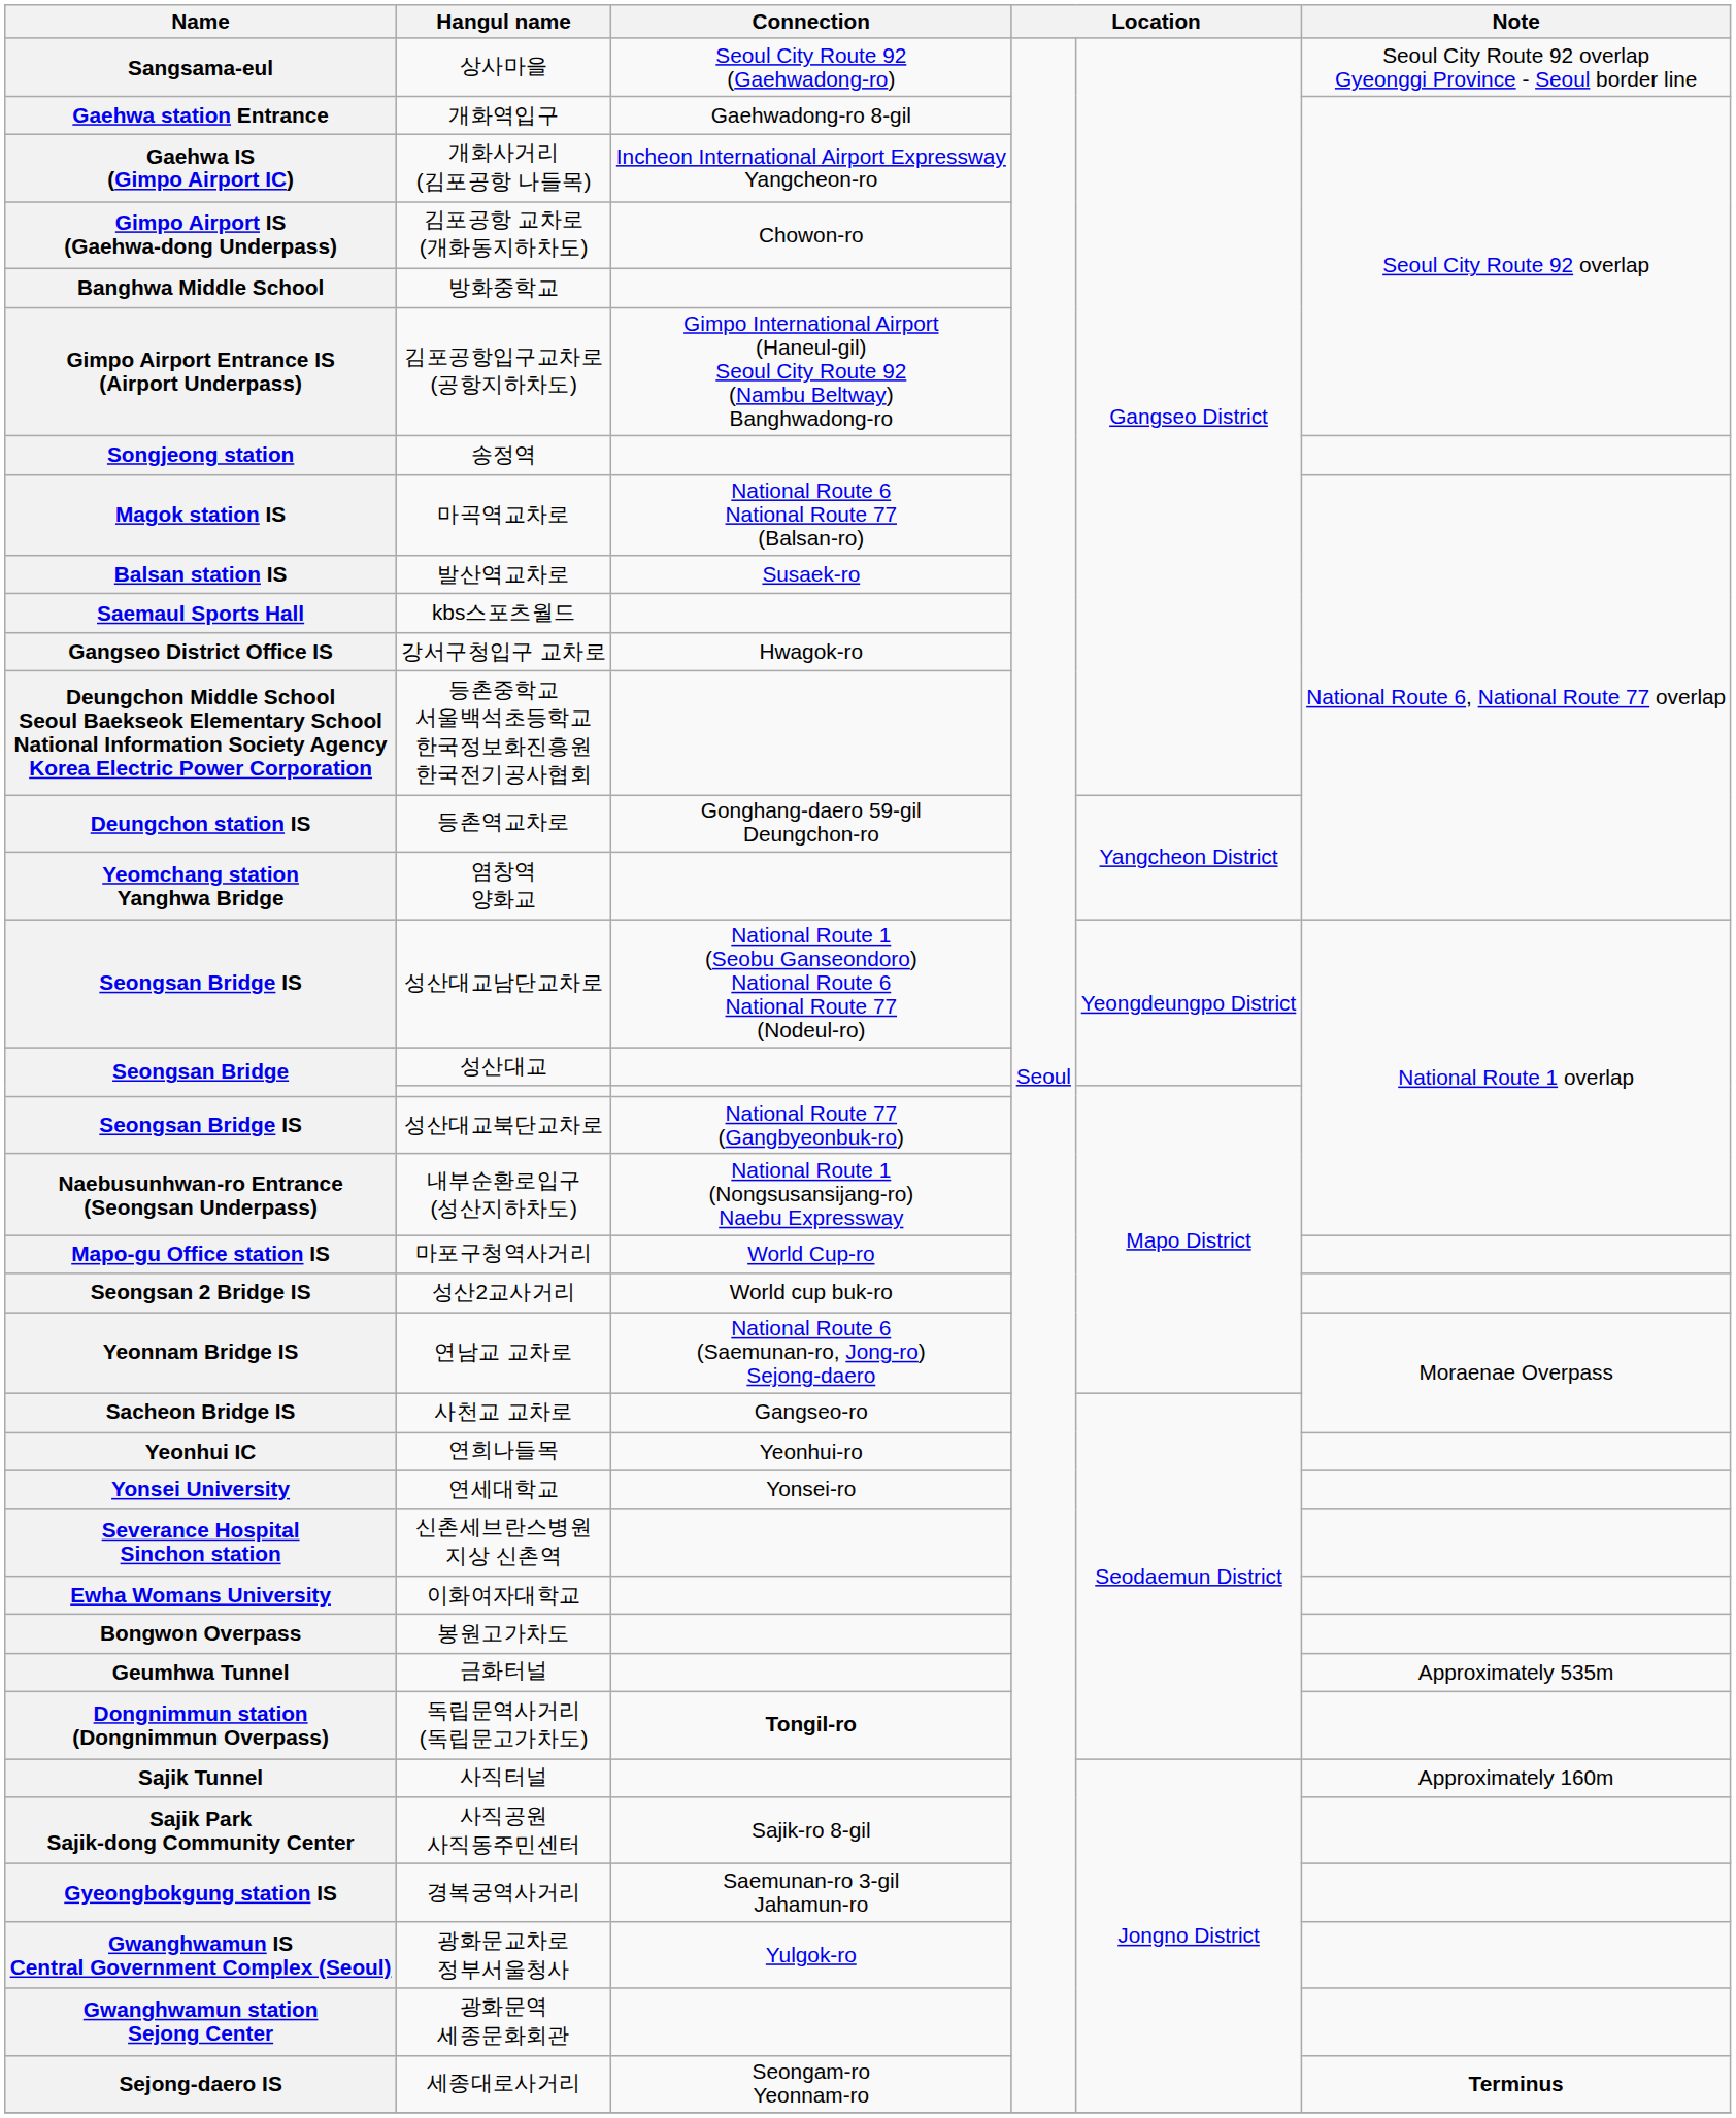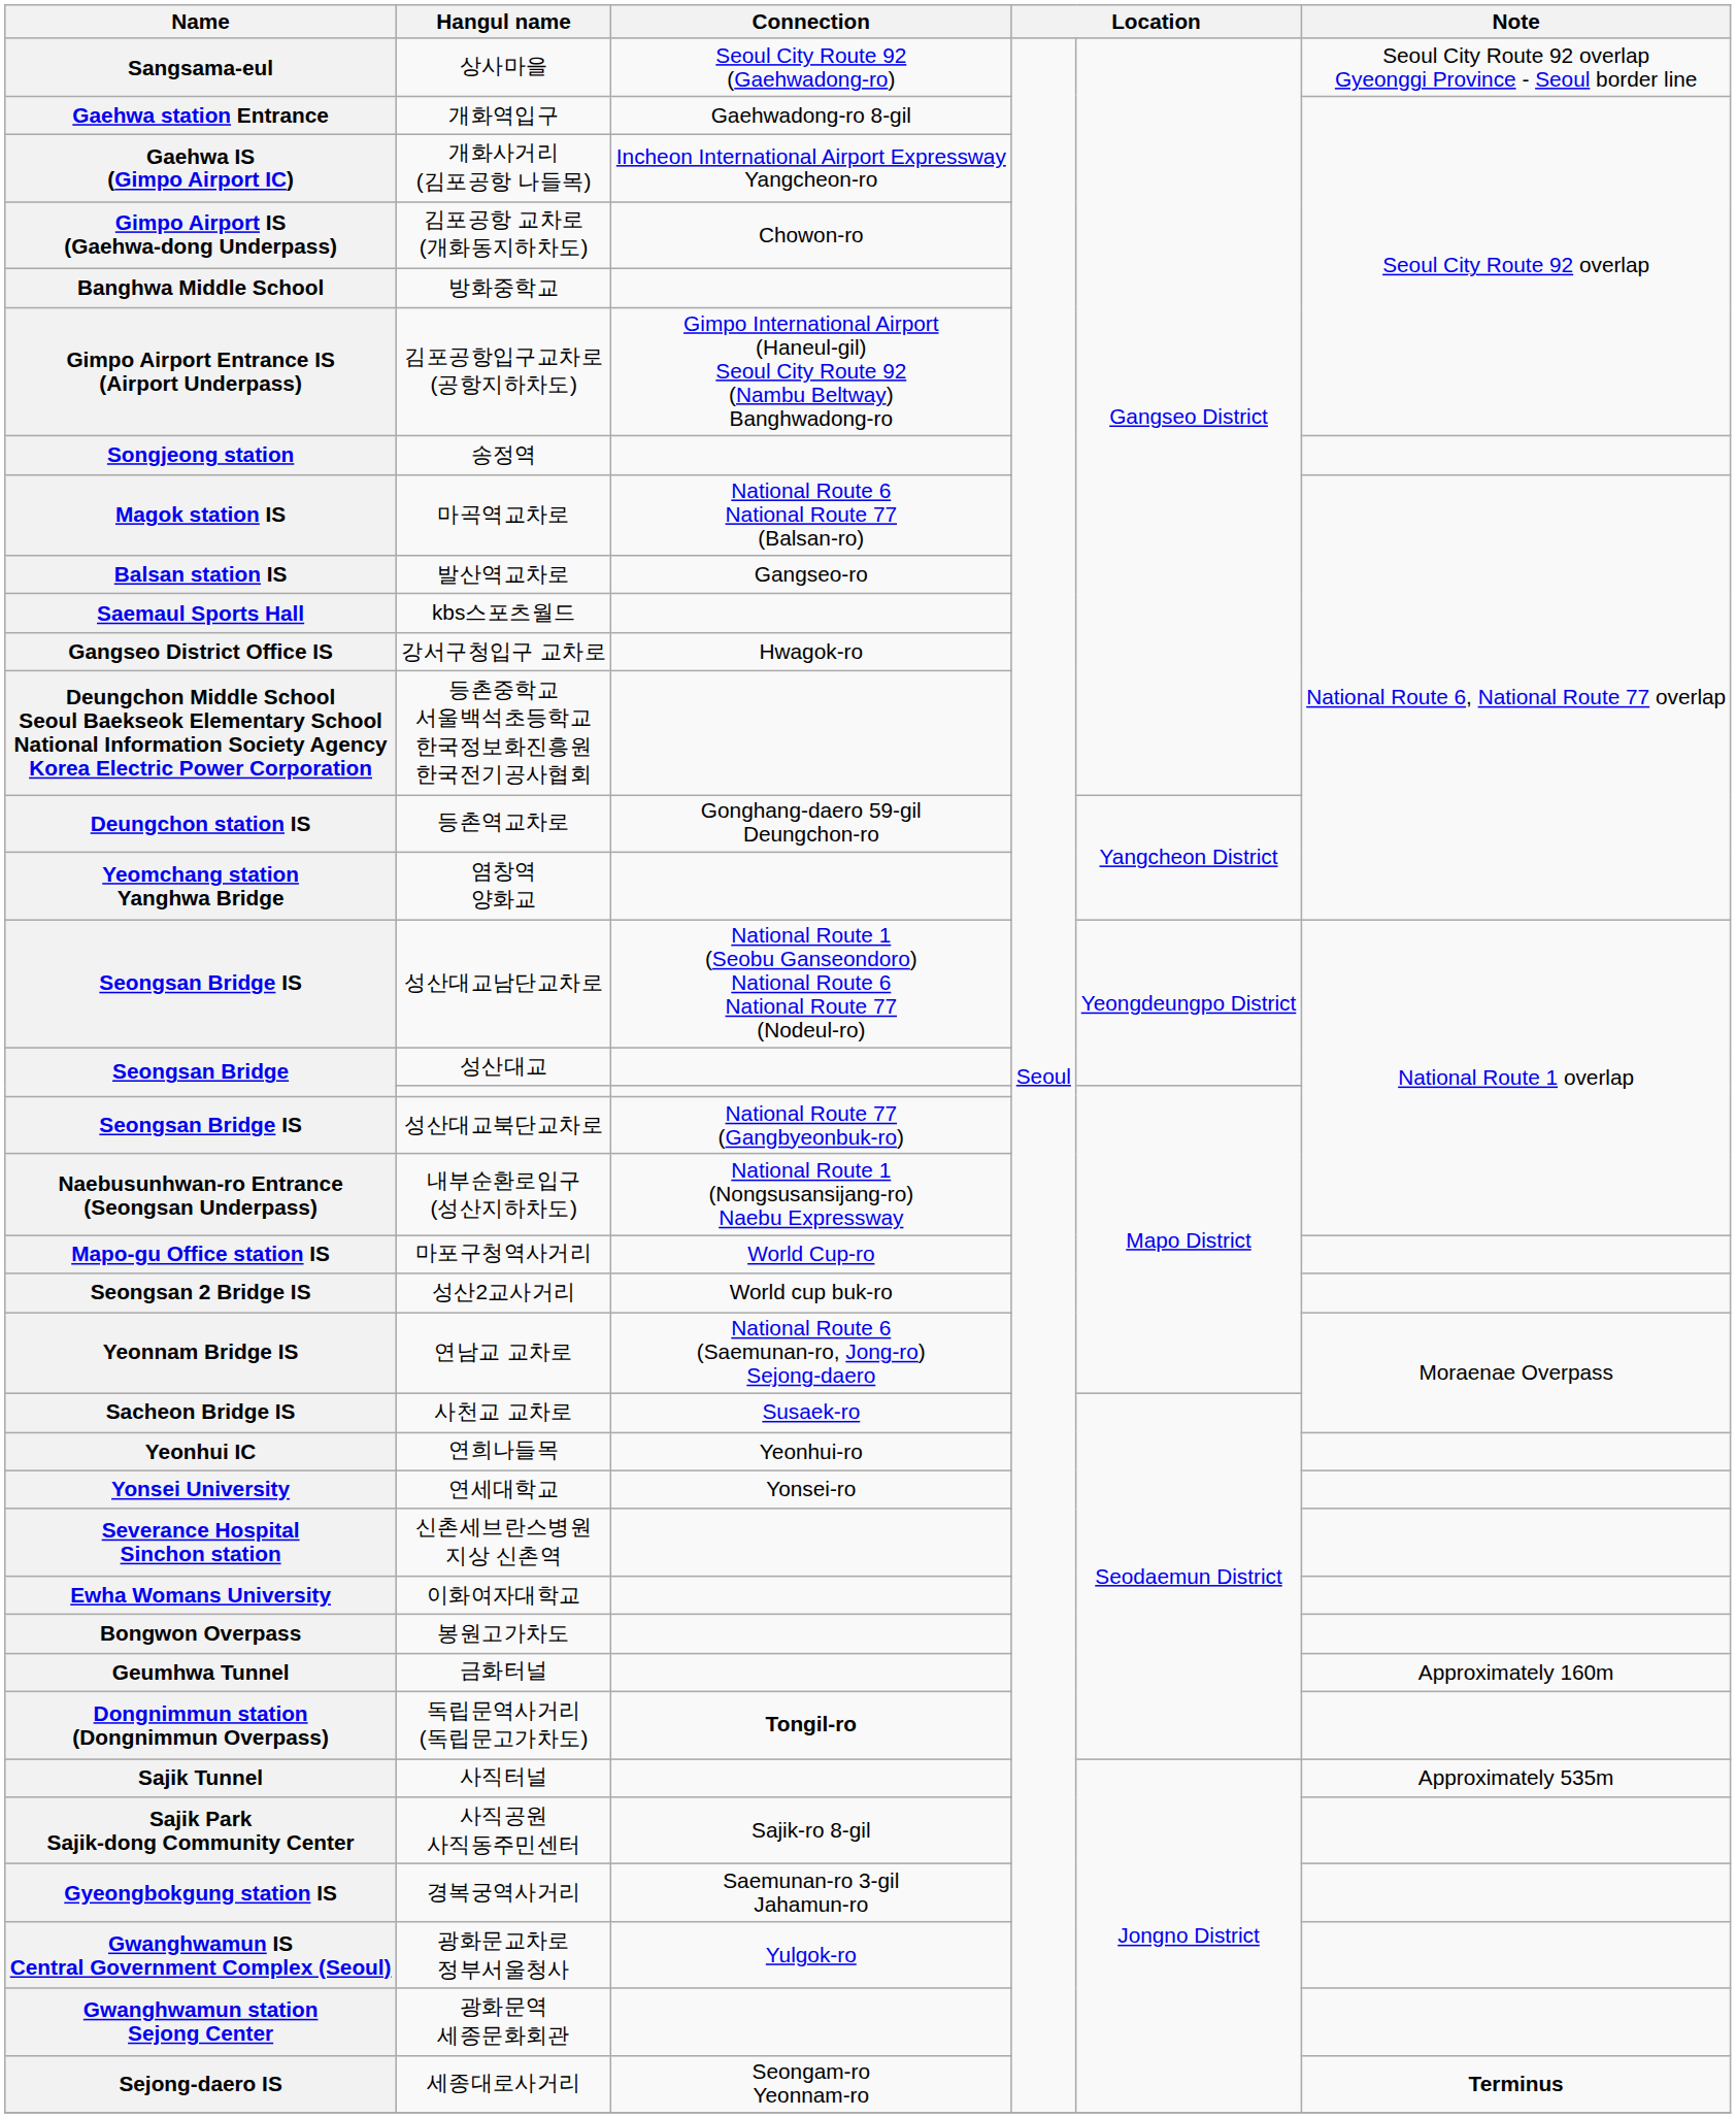 <table class="wikitable" style="font-size: 85%; text-align: center;">
 <tr>
 <th>Name </th>
 <th>Hangul name</th>
 <th>Connection</th>
 <th colspan="2">Location</th>
 <th>Note</th>
 </tr>
 <tr>
 <th>Sangsama-eul</th>
 <td>상사마을</td>
 <td><a href='#'>Seoul City Route 92</a><br>(<a href='#'>Gaehwadong-ro</a>)</td>
 <td rowspan=36><a href='#'>Seoul</a></td>
 <td rowspan=12><a href='#'>Gangseo District</a></td>
 <td>Seoul City Route 92 overlap<br><a href='#'>Gyeonggi Province</a> - <a href='#'>Seoul</a> border line</td>
 </tr>
 <tr>
 <th><a href='#'>Gaehwa station</a> Entrance</th>
 <td>개화역입구</td>
 <td>Gaehwadong-ro 8-gil</td>
 <td rowspan=5><a href='#'>Seoul City Route 92</a> overlap</td>
 </tr>
 <tr>
 <th>Gaehwa IS<br>(<a href='#'>Gimpo Airport IC</a>)</th>
 <td>개화사거리<br>(김포공항 나들목)</td>
 <td><a href='#'>Incheon International Airport Expressway</a><br>Yangcheon-ro</td>
 </tr>
 <tr>
 <th><a href='#'>Gimpo Airport</a> IS<br>(Gaehwa-dong Underpass)</th>
 <td>김포공항 교차로<br>(개화동지하차도)</td>
 <td>Chowon-ro</td>
 </tr>
 <tr>
 <th>Banghwa Middle School</th>
 <td>방화중학교</td>
 <td></td>
 </tr>
 <tr>
 <th>Gimpo Airport Entrance IS<br>(Airport Underpass)</th>
 <td>김포공항입구교차로<br>(공항지하차도)</td>
 <td><a href='#'>Gimpo International Airport</a><br>(Haneul-gil)<br><a href='#'>Seoul City Route 92</a><br>(<a href='#'>Nambu Beltway</a>)<br>Banghwadong-ro</td>
 </tr>
 <tr>
 <th><a href='#'>Songjeong station</a></th>
 <td>송정역</td>
 <td></td>
 <td></td>
 </tr>
 <tr>
 <th><a href='#'>Magok station</a> IS</th>
 <td>마곡역교차로</td>
 <td><a href='#'>National Route 6</a><br><a href='#'>National Route 77</a><br>(Balsan-ro)</td>
 <td rowspan=7><a href='#'>National Route 6</a>, <a href='#'>National Route 77</a> overlap</td>
 </tr>
 <tr>
 <th><a href='#'>Balsan station</a> IS</th>
 <td>발산역교차로</td>
-<td><a href='#'>Susaek-ro</a></td>
+<td>Gangseo-ro</td>
 </tr>
 <tr>
 <th><a href='#'>Saemaul Sports Hall</a></th>
 <td>kbs스포츠월드</td>
 <td></td>
 </tr>
 <tr>
 <th>Gangseo District Office IS</th>
 <td>강서구청입구 교차로</td>
 <td>Hwagok-ro</td>
 </tr>
 <tr>
 <th>Deungchon Middle School<br>Seoul Baekseok Elementary School<br>National Information Society Agency<br><a href='#'>Korea Electric Power Corporation</a></th>
 <td>등촌중학교<br>서울백석초등학교<br>한국정보화진흥원<br>한국전기공사협회</td>
 <td></td>
 </tr>
 <tr>
 <th><a href='#'>Deungchon station</a> IS</th>
 <td>등촌역교차로</td>
 <td>Gonghang-daero 59-gil<br>Deungchon-ro</td>
 <td rowspan=2><a href='#'>Yangcheon District</a></td>
 </tr>
 <tr>
 <th><a href='#'>Yeomchang station</a><br>Yanghwa Bridge</th>
 <td>염창역<br>양화교</td>
 <td></td>
 </tr>
 <tr>
 <th><a href='#'>Seongsan Bridge</a> IS</th>
 <td>성산대교남단교차로</td>
 <td><a href='#'>National Route 1</a><br>(<a href='#'>Seobu Ganseondoro</a>)<br><a href='#'>National Route 6</a><br><a href='#'>National Route 77</a><br>(Nodeul-ro)</td>
 <td rowspan=2><a href='#'>Yeongdeungpo District</a></td>
 <td rowspan=5><a href='#'>National Route 1</a> overlap</td>
 </tr>
 <tr>
 <th rowspan=2><a href='#'>Seongsan Bridge</a></th>
 <td>성산대교</td>
 <td></td>
 </tr>
 <tr>
 <td></td>
 <td></td>
 <td rowspan=6><a href='#'>Mapo District</a></td>
 </tr>
 <tr>
 <th><a href='#'>Seongsan Bridge</a> IS</th>
 <td>성산대교북단교차로</td>
 <td><a href='#'>National Route 77</a><br>(<a href='#'>Gangbyeonbuk-ro</a>)</td>
 </tr>
 <tr>
 <th>Naebusunhwan-ro Entrance<br>(Seongsan Underpass)</th>
 <td>내부순환로입구<br>(성산지하차도)</td>
 <td><a href='#'>National Route 1</a><br>(Nongsusansijang-ro)<br><a href='#'>Naebu Expressway</a></td>
 </tr>
 <tr>
 <th><a href='#'>Mapo-gu Office station</a> IS</th>
 <td>마포구청역사거리</td>
 <td><a href='#'>World Cup-ro</a></td>
 <td></td>
 </tr>
 <tr>
 <th>Seongsan 2 Bridge IS</th>
 <td>성산2교사거리</td>
 <td>World cup buk-ro</td>
 <td></td>
 </tr>
 <tr>
 <th>Yeonnam Bridge IS</th>
 <td>연남교 교차로</td>
 <td><a href='#'>National Route 6</a><br>(Saemunan-ro, <a href='#'>Jong-ro</a>)<br><a href='#'>Sejong-daero</a></td>
 <td rowspan=2>Moraenae Overpass</td>
 </tr>
 <tr>
 <th>Sacheon Bridge IS</th>
 <td>사천교 교차로</td>
-<td>Gangseo-ro</td>
+<td><a href='#'>Susaek-ro</a></td>
 <td rowspan=8><a href='#'>Seodaemun District</a></td>
 </tr>
 <tr>
 <th>Yeonhui IC</th>
 <td>연희나들목</td>
 <td>Yeonhui-ro</td>
 <td></td>
 </tr>
 <tr>
 <th><a href='#'>Yonsei University</a></th>
 <td>연세대학교</td>
 <td>Yonsei-ro</td>
 <td></td>
 </tr>
 <tr>
 <th><a href='#'>Severance Hospital</a><br><a href='#'>Sinchon station</a></th>
 <td>신촌세브란스병원<br>지상 신촌역</td>
 <td></td>
 <td></td>
 </tr>
 <tr>
 <th><a href='#'>Ewha Womans University</a></th>
 <td>이화여자대학교</td>
 <td></td>
 <td></td>
 </tr>
 <tr>
 <th>Bongwon Overpass</th>
 <td>봉원고가차도</td>
 <td></td>
 <td></td>
 </tr>
 <tr>
 <th>Geumhwa Tunnel</th>
 <td>금화터널</td>
 <td></td>
-<td>Approximately 535m</td>
+<td>Approximately 160m</td>
 </tr>
 <tr>
 <th><a href='#'>Dongnimmun station</a><br>(Dongnimmun Overpass)</th>
 <td>독립문역사거리<br>(독립문고가차도)</td>
 <td><strong>Tongil-ro</strong></td>
 <td></td>
 </tr>
 <tr>
 <th>Sajik Tunnel</th>
 <td>사직터널</td>
 <td></td>
 <td rowspan=6><a href='#'>Jongno District</a></td>
-<td>Approximately 160m</td>
+<td>Approximately 535m</td>
 </tr>
 <tr>
 <th>Sajik Park<br>Sajik-dong Community Center</th>
 <td>사직공원<br>사직동주민센터</td>
 <td>Sajik-ro 8-gil</td>
 <td></td>
 </tr>
 <tr>
 <th><a href='#'>Gyeongbokgung station</a> IS</th>
 <td>경복궁역사거리</td>
 <td>Saemunan-ro 3-gil<br>Jahamun-ro</td>
 <td></td>
 </tr>
 <tr>
 <th><a href='#'>Gwanghwamun</a> IS<br><a href='#'>Central Government Complex (Seoul)</a></th>
 <td>광화문교차로<br>정부서울청사</td>
 <td><a href='#'>Yulgok-ro</a></td>
 <td></td>
 </tr>
 <tr>
 <th><a href='#'>Gwanghwamun station</a><br><a href='#'>Sejong Center</a></th>
 <td>광화문역<br>세종문화회관</td>
 <td></td>
 <td></td>
 </tr>
 <tr>
 <th>Sejong-daero IS</th>
 <td>세종대로사거리</td>
 <td>Seongam-ro<br>Yeonnam-ro</td>
 <td><strong>Terminus</strong></td>
 </tr>
 <tr>
 </tr>
 </table>
